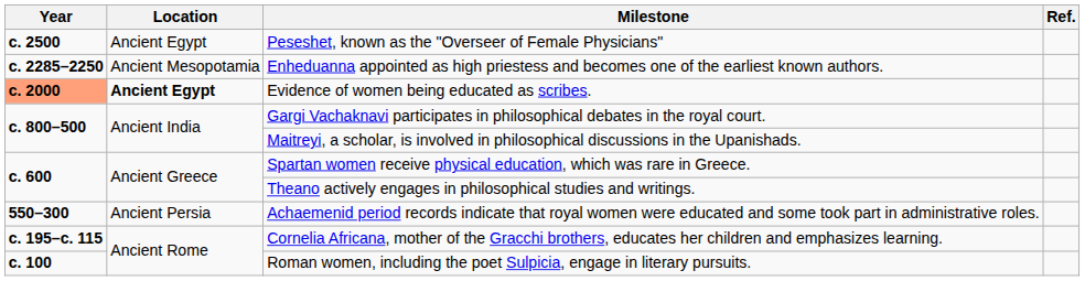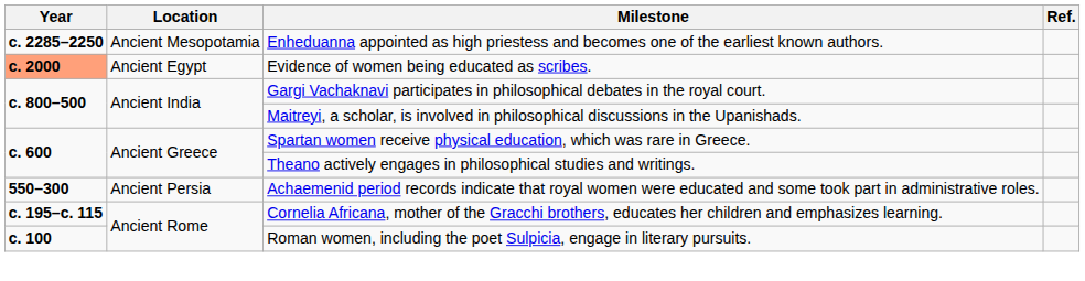 <table class="wikitable sortable">
 <tr>
 <th>Year</th>
 <th>Location</th>
 <th>Milestone</th>
 <th clas="unsortable">Ref.</th>
-</tr>
-<tr>
-<td><strong>c. 2500</strong></td>
-<td>Ancient Egypt</td>
-<td><a href='#'>Peseshet</a>, known as the "Overseer of Female Physicians"</td>
-<td></td>
 </tr>
 <tr>
 <td><strong>c. 2285–2250</strong></td>
 <td>Ancient Mesopotamia</td>
 <td><a href='#'>Enheduanna</a> appointed as high priestess and becomes one of the earliest known authors.</td>
 <td></td>
 </tr>
 <tr>
 <td style="background: lightsalmon;"><strong>c. 2000</strong></td>
-<td><strong>Ancient Egypt</strong></td>
+<td>Ancient Egypt</td>
 <td>Evidence of women being educated as <a href='#'>scribes</a>.</td>
 <td></td>
 </tr>
 <tr>
 <td rowspan="2"><strong>c. 800–500</strong></td>
 <td rowspan="2">Ancient India</td>
 <td><a href='#'>Gargi Vachaknavi</a> participates in philosophical debates in the royal court.</td>
 <td></td>
 </tr>
 <tr>
 <td><a href='#'>Maitreyi</a>, a scholar, is involved in philosophical discussions in the Upanishads.</td>
 <td></td>
 </tr>
 <tr>
 <td rowspan="2"><strong>c. 600</strong></td>
 <td rowspan="2">Ancient Greece</td>
 <td><a href='#'>Spartan women</a> receive <a href='#'>physical education</a>, which was rare in Greece.</td>
 <td></td>
 </tr>
 <tr>
 <td><a href='#'>Theano</a> actively engages in philosophical studies and writings.</td>
 <td></td>
 </tr>
 <tr>
 <td><strong>550–300</strong></td>
 <td>Ancient Persia</td>
 <td><a href='#'>Achaemenid period</a> records indicate that royal women were educated and some took part in administrative roles.</td>
 <td></td>
 </tr>
 <tr>
 <td><strong>c. 195–c. 115</strong></td>
 <td rowspan="2">Ancient Rome</td>
 <td><a href='#'>Cornelia Africana</a>, mother of the <a href='#'>Gracchi brothers</a>, educates her children and emphasizes learning.</td>
 <td></td>
 </tr>
 <tr>
 <td><strong>c. 100</strong></td>
 <td>Roman women, including the poet <a href='#'>Sulpicia</a>, engage in literary pursuits.</td>
 <td></td>
 </tr>
 </table>
